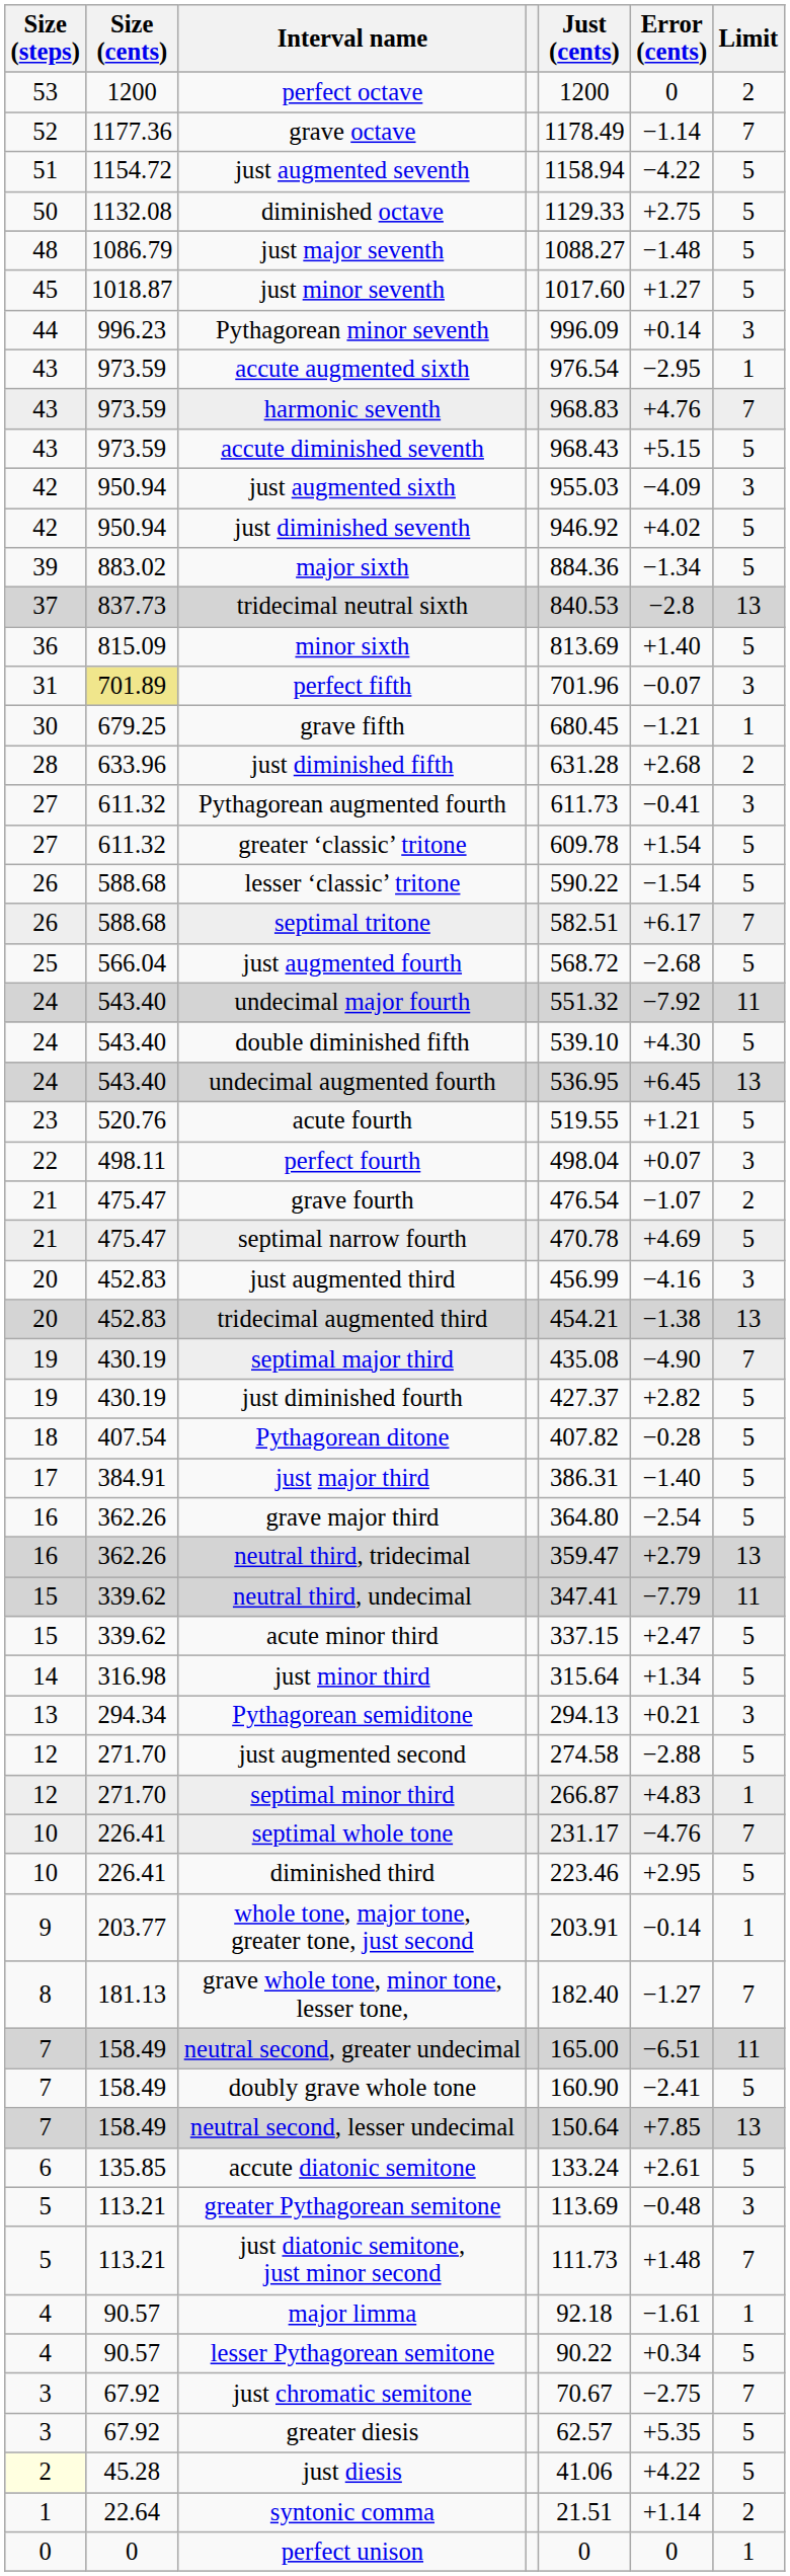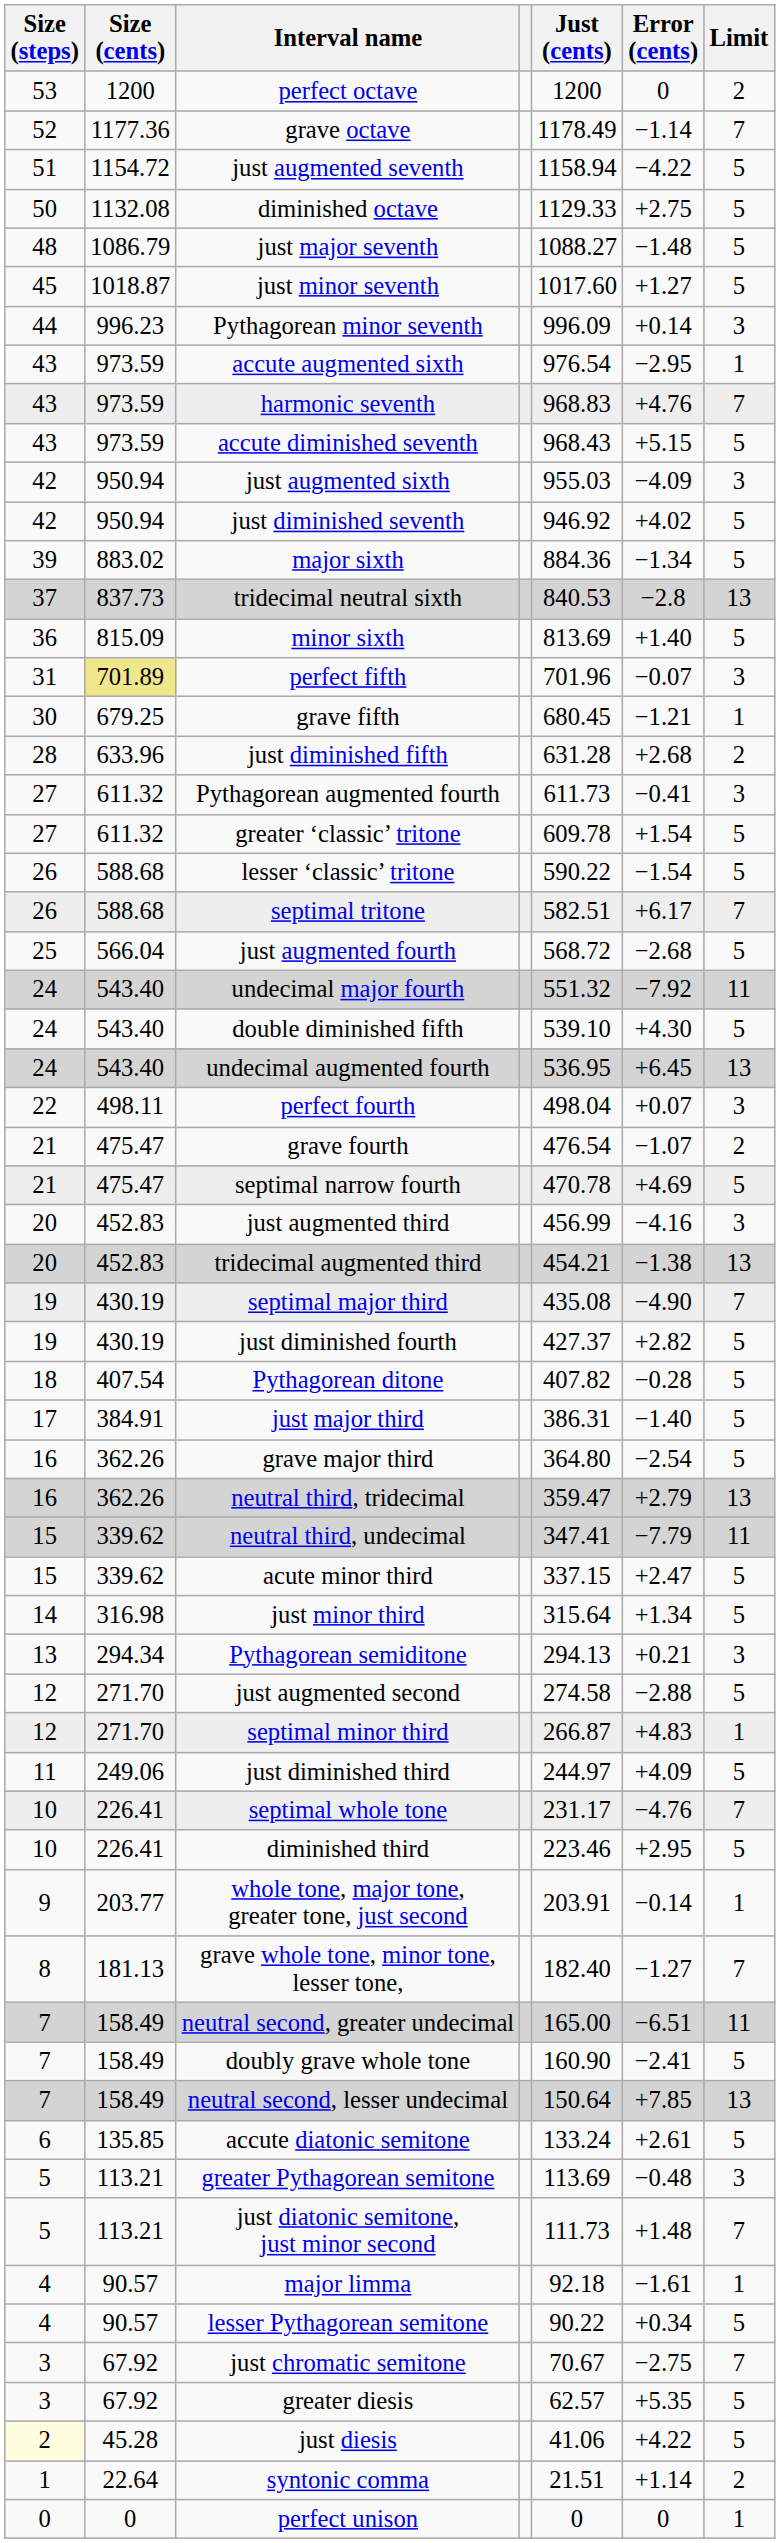 <table class="wikitable sortable" style="text-align: center;">
 <tr>
 <th bgcolor="#ffffb4">Size<br>(<a href='#'>steps</a>)</th>
 <th bgcolor="#ffffb4">Size<br>(<a href='#'>cents</a>)</th>
 <th bgcolor="#ffffb4">Interval name</th>
 <th bgcolor="#ffffb4"></th>
 <th bgcolor="#ffffb4">Just<br>(<a href='#'>cents</a>)</th>
 <th bgcolor="#ffffb4">Error<br>(<a href='#'>cents</a>)</th>
 <th bgcolor="#ffffb4">Limit</th>
 </tr>
 <tr>
 <td>53</td>
 <td>1200</td>
 <td><a href='#'>perfect octave</a></td>
 <td></td>
 <td>1200</td>
 <td>0</td>
 <td>2</td>
 </tr>
 <tr>
 <td>52</td>
 <td>1177.36</td>
 <td>grave <a href='#'>octave</a></td>
 <td></td>
 <td>1178.49</td>
 <td>−1.14</td>
 <td>7</td>
 </tr>
 <tr>
 <td>51</td>
 <td>1154.72</td>
 <td>just <a href='#'>augmented seventh</a></td>
 <td></td>
 <td>1158.94</td>
 <td>−4.22</td>
 <td>5</td>
 </tr>
 <tr>
 <td>50</td>
 <td>1132.08</td>
 <td>diminished <a href='#'>octave</a></td>
 <td></td>
 <td>1129.33</td>
 <td>+2.75</td>
 <td>5</td>
 </tr>
 <tr>
 <td>48</td>
 <td>1086.79</td>
 <td>just <a href='#'>major seventh</a></td>
 <td></td>
 <td>1088.27</td>
 <td>−1.48</td>
 <td>5</td>
 </tr>
 <tr>
 <td>45</td>
 <td>1018.87</td>
 <td>just <a href='#'>minor seventh</a></td>
 <td></td>
 <td>1017.60</td>
 <td>+1.27</td>
 <td>5</td>
 </tr>
 <tr>
 <td>44</td>
 <td>996.23</td>
 <td>Pythagorean <a href='#'>minor seventh</a></td>
 <td></td>
 <td>996.09</td>
 <td>+0.14</td>
 <td>3</td>
 </tr>
 <tr>
 <td>43</td>
 <td>973.59</td>
 <td><a href='#'>accute augmented sixth</a></td>
 <td></td>
 <td>976.54</td>
 <td>−2.95</td>
 <td>1</td>
 </tr>
 <tr>
 <td bgcolor="#EEEEEE">43</td>
 <td bgcolor="#EEEEEE">973.59</td>
 <td bgcolor="#EEEEEE"><a href='#'>harmonic seventh</a></td>
 <td bgcolor="#EEEEEE"></td>
 <td bgcolor="#EEEEEE">968.83</td>
 <td bgcolor="#EEEEEE">+4.76</td>
 <td bgcolor="#EEEEEE">7</td>
 </tr>
 <tr>
 <td>43</td>
 <td>973.59</td>
 <td><a href='#'>accute diminished seventh</a></td>
 <td></td>
 <td>968.43</td>
 <td>+5.15</td>
 <td>5</td>
 </tr>
 <tr>
 <td>42</td>
 <td>950.94</td>
 <td>just <a href='#'>augmented sixth</a></td>
 <td></td>
 <td>955.03</td>
 <td>−4.09</td>
 <td>3</td>
 </tr>
 <tr>
 <td>42</td>
 <td>950.94</td>
 <td>just <a href='#'>diminished seventh</a></td>
 <td></td>
 <td>946.92</td>
 <td>+4.02</td>
 <td>5</td>
 </tr>
 <tr>
 <td>39</td>
 <td>883.02</td>
 <td><a href='#'>major sixth</a></td>
 <td></td>
 <td>884.36</td>
 <td>−1.34</td>
 <td>5</td>
 </tr>
 <tr>
 <td bgcolor="#D4D4D4">37</td>
 <td bgcolor="#D4D4D4">837.73</td>
 <td bgcolor="#D4D4D4">tridecimal neutral sixth</td>
 <td bgcolor="#D4D4D4"></td>
 <td bgcolor="#D4D4D4">840.53</td>
 <td bgcolor="#D4D4D4">−2.8</td>
 <td bgcolor="#D4D4D4">13</td>
 </tr>
 <tr>
 <td>36</td>
 <td>815.09</td>
 <td><a href='#'>minor sixth</a></td>
 <td></td>
 <td>813.69</td>
 <td>+1.40</td>
 <td>5</td>
 </tr>
 <tr>
 <td>31</td>
 <td style="background: khaki;">701.89</td>
 <td><a href='#'>perfect fifth</a></td>
 <td></td>
 <td>701.96</td>
 <td>−0.07</td>
 <td>3</td>
 </tr>
 <tr>
 <td>30</td>
 <td>679.25</td>
 <td>grave fifth</td>
 <td></td>
 <td>680.45</td>
 <td>−1.21</td>
 <td>1</td>
 </tr>
 <tr>
 <td>28</td>
 <td>633.96</td>
 <td>just <a href='#'>diminished fifth</a><br></td>
 <td></td>
 <td>631.28</td>
 <td>+2.68</td>
 <td>2</td>
 </tr>
 <tr>
 <td>27</td>
 <td>611.32</td>
 <td>Pythagorean augmented fourth</td>
 <td></td>
 <td>611.73</td>
 <td>−0.41</td>
 <td>3</td>
 </tr>
 <tr>
 <td>27</td>
 <td>611.32</td>
 <td>greater ‘classic’ <a href='#'>tritone</a></td>
 <td></td>
 <td>609.78</td>
 <td>+1.54</td>
 <td>5</td>
 </tr>
 <tr>
 <td>26</td>
 <td>588.68</td>
 <td>lesser ‘classic’ <a href='#'>tritone</a></td>
 <td></td>
 <td>590.22</td>
 <td>−1.54</td>
 <td>5</td>
 </tr>
 <tr>
 <td bgcolor="#EEEEEE">26</td>
 <td bgcolor="#EEEEEE">588.68</td>
 <td bgcolor="#EEEEEE"><a href='#'>septimal tritone</a></td>
 <td bgcolor="#EEEEEE"></td>
 <td bgcolor="#EEEEEE">582.51</td>
 <td bgcolor="#EEEEEE">+6.17</td>
 <td bgcolor="#EEEEEE">7</td>
 </tr>
 <tr>
 <td>25</td>
 <td>566.04</td>
 <td>just <a href='#'>augmented fourth</a><br></td>
 <td></td>
 <td>568.72</td>
 <td>−2.68</td>
 <td>5</td>
 </tr>
 <tr>
 <td bgcolor="#D4D4D4">24</td>
 <td bgcolor="#D4D4D4">543.40</td>
 <td bgcolor="#D4D4D4">undecimal <a href='#'>major fourth</a></td>
 <td bgcolor="#D4D4D4"></td>
 <td bgcolor="#D4D4D4">551.32</td>
 <td bgcolor="#D4D4D4">−7.92</td>
 <td bgcolor="#D4D4D4">11</td>
 </tr>
 <tr>
 <td>24</td>
 <td>543.40</td>
 <td>double diminished fifth</td>
 <td></td>
 <td>539.10</td>
 <td>+4.30</td>
 <td>5</td>
 </tr>
 <tr>
 <td bgcolor="#D4D4D4">24</td>
 <td bgcolor="#D4D4D4">543.40</td>
 <td bgcolor="#D4D4D4">undecimal augmented fourth</td>
 <td bgcolor="#D4D4D4"></td>
 <td bgcolor="#D4D4D4">536.95</td>
 <td bgcolor="#D4D4D4">+6.45</td>
 <td bgcolor="#D4D4D4">13</td>
 </tr>
 <tr>
-<td>23</td>
-<td>520.76</td>
-<td>acute fourth</td>
-<td></td>
-<td>519.55</td>
-<td>+1.21</td>
-<td>5</td>
-</tr>
-<tr>
 <td>22</td>
 <td>498.11</td>
 <td><a href='#'>perfect fourth</a></td>
 <td></td>
 <td>498.04</td>
 <td>+0.07</td>
 <td>3</td>
 </tr>
 <tr>
 <td>21</td>
 <td>475.47</td>
 <td>grave fourth</td>
 <td></td>
 <td>476.54</td>
 <td>−1.07</td>
 <td>2</td>
 </tr>
 <tr>
 <td bgcolor="#EEEEEE">21</td>
 <td bgcolor="#EEEEEE">475.47</td>
 <td bgcolor="#EEEEEE">septimal narrow fourth</td>
 <td bgcolor="#EEEEEE"></td>
 <td bgcolor="#EEEEEE">470.78</td>
 <td bgcolor="#EEEEEE">+4.69</td>
 <td bgcolor="#EEEEEE">5</td>
 </tr>
 <tr>
 <td>20</td>
 <td>452.83</td>
 <td>just augmented third</td>
 <td></td>
 <td>456.99</td>
 <td>−4.16</td>
 <td>3</td>
 </tr>
 <tr>
 <td bgcolor="#D4D4D4">20</td>
 <td bgcolor="#D4D4D4">452.83</td>
 <td bgcolor="#D4D4D4">tridecimal augmented third</td>
 <td bgcolor="#D4D4D4"></td>
 <td bgcolor="#D4D4D4">454.21</td>
 <td bgcolor="#D4D4D4">−1.38</td>
 <td bgcolor="#D4D4D4">13</td>
 </tr>
 <tr>
 <td bgcolor="#EEEEEE">19</td>
 <td bgcolor="#EEEEEE">430.19</td>
 <td bgcolor="#EEEEEE"><a href='#'>septimal major third</a></td>
 <td bgcolor="#EEEEEE"></td>
 <td bgcolor="#EEEEEE">435.08</td>
 <td bgcolor="#EEEEEE">−4.90</td>
 <td bgcolor="#EEEEEE">7</td>
 </tr>
 <tr>
 <td>19</td>
 <td>430.19</td>
 <td>just diminished fourth</td>
 <td></td>
 <td>427.37</td>
 <td>+2.82</td>
 <td>5</td>
 </tr>
 <tr>
 <td>18</td>
 <td>407.54</td>
 <td><a href='#'>Pythagorean ditone</a></td>
 <td></td>
 <td>407.82</td>
 <td>−0.28</td>
 <td>5</td>
 </tr>
 <tr>
 <td>17</td>
 <td>384.91</td>
 <td><a href='#'>just</a> <a href='#'>major third</a></td>
 <td></td>
 <td>386.31</td>
 <td>−1.40</td>
 <td>5</td>
 </tr>
 <tr>
 <td>16</td>
 <td>362.26</td>
 <td>grave major third</td>
 <td></td>
 <td>364.80</td>
 <td>−2.54</td>
 <td>5</td>
 </tr>
 <tr>
 <td bgcolor="#D4D4D4">16</td>
 <td bgcolor="#D4D4D4">362.26</td>
 <td bgcolor="#D4D4D4"><a href='#'>neutral third</a>, tridecimal</td>
 <td bgcolor="#D4D4D4"></td>
 <td bgcolor="#D4D4D4">359.47</td>
 <td bgcolor="#D4D4D4">+2.79</td>
 <td bgcolor="#D4D4D4">13</td>
 </tr>
 <tr>
 <td bgcolor="#D4D4D4">15</td>
 <td bgcolor="#D4D4D4">339.62</td>
 <td bgcolor="#D4D4D4"><a href='#'>neutral third</a>, undecimal</td>
 <td bgcolor="#D4D4D4"></td>
 <td bgcolor="#D4D4D4">347.41</td>
 <td bgcolor="#D4D4D4">−7.79</td>
 <td bgcolor="#D4D4D4">11</td>
 </tr>
 <tr>
 <td>15</td>
 <td>339.62</td>
 <td>acute minor third</td>
 <td></td>
 <td>337.15</td>
 <td>+2.47</td>
 <td>5</td>
 </tr>
 <tr>
 <td>14</td>
 <td>316.98</td>
 <td>just <a href='#'>minor third</a></td>
 <td></td>
 <td>315.64</td>
 <td>+1.34</td>
 <td>5</td>
 </tr>
 <tr>
 <td>13</td>
 <td>294.34</td>
 <td><a href='#'>Pythagorean semiditone</a></td>
 <td></td>
 <td>294.13</td>
 <td>+0.21</td>
 <td>3</td>
 </tr>
 <tr>
 <td>12</td>
 <td>271.70</td>
 <td>just augmented second</td>
 <td></td>
 <td>274.58</td>
 <td>−2.88</td>
 <td>5</td>
 </tr>
 <tr>
 <td bgcolor="#EEEEEE">12</td>
 <td bgcolor="#EEEEEE">271.70</td>
 <td bgcolor="#EEEEEE"><a href='#'>septimal minor third</a></td>
 <td bgcolor="#EEEEEE"></td>
 <td bgcolor="#EEEEEE">266.87</td>
 <td bgcolor="#EEEEEE">+4.83</td>
 <td bgcolor="#EEEEEE">1</td>
+</tr>
+<tr>
+<td>11</td>
+<td>249.06</td>
+<td>just diminished third</td>
+<td></td>
+<td>244.97</td>
+<td>+4.09</td>
+<td>5</td>
 </tr>
 <tr>
 <td bgcolor="#EEEEEE">10</td>
 <td bgcolor="#EEEEEE">226.41</td>
 <td bgcolor="#EEEEEE"><a href='#'>septimal whole tone</a></td>
 <td bgcolor="#EEEEEE"></td>
 <td bgcolor="#EEEEEE">231.17</td>
 <td bgcolor="#EEEEEE">−4.76</td>
 <td bgcolor="#EEEEEE">7</td>
 </tr>
 <tr>
 <td>10</td>
 <td>226.41</td>
 <td>diminished third</td>
 <td></td>
 <td>223.46</td>
 <td>+2.95</td>
 <td>5</td>
 </tr>
 <tr>
 <td>9</td>
 <td>203.77</td>
 <td><a href='#'>whole tone</a>, <a href='#'>major tone</a>,<br> greater tone, <a href='#'>just second</a></td>
 <td></td>
 <td>203.91</td>
 <td>−0.14</td>
 <td>1</td>
 </tr>
 <tr>
 <td>8</td>
 <td>181.13</td>
 <td>grave <a href='#'>whole tone</a>, <a href='#'>minor tone</a>,<br> lesser tone, </td>
 <td></td>
 <td>182.40</td>
 <td>−1.27</td>
 <td>7</td>
 </tr>
 <tr>
 <td bgcolor="#D4D4D4">7</td>
 <td bgcolor="#D4D4D4">158.49</td>
 <td bgcolor="#D4D4D4"><a href='#'>neutral second</a>, greater undecimal</td>
 <td bgcolor="#D4D4D4"></td>
 <td bgcolor="#D4D4D4">165.00</td>
 <td bgcolor="#D4D4D4">−6.51</td>
 <td bgcolor="#D4D4D4">11</td>
 </tr>
 <tr>
 <td>7</td>
 <td>158.49</td>
 <td>doubly grave whole tone</td>
 <td></td>
 <td>160.90</td>
 <td>−2.41</td>
 <td>5</td>
 </tr>
 <tr>
 <td bgcolor="#D4D4D4">7</td>
 <td bgcolor="#D4D4D4">158.49</td>
 <td bgcolor="#D4D4D4"><a href='#'>neutral second</a>, lesser undecimal</td>
 <td bgcolor="#D4D4D4"></td>
 <td bgcolor="#D4D4D4">150.64</td>
 <td bgcolor="#D4D4D4">+7.85</td>
 <td bgcolor="#D4D4D4">13</td>
 </tr>
 <tr>
 <td>6</td>
 <td>135.85</td>
 <td>accute <a href='#'>diatonic semitone</a></td>
 <td></td>
 <td>133.24</td>
 <td>+2.61</td>
 <td>5</td>
 </tr>
 <tr>
 <td>5</td>
 <td>113.21</td>
 <td><a href='#'>greater Pythagorean semitone</a></td>
 <td></td>
 <td>113.69</td>
 <td>−0.48</td>
 <td>3</td>
 </tr>
 <tr>
 <td>5</td>
 <td>113.21</td>
 <td>just <a href='#'>diatonic semitone</a>,<br> <a href='#'>just minor second</a></td>
 <td></td>
 <td>111.73</td>
 <td>+1.48</td>
 <td>7</td>
 </tr>
 <tr>
 <td>4</td>
 <td>90.57</td>
 <td><a href='#'>major limma</a></td>
 <td></td>
 <td>92.18</td>
 <td>−1.61</td>
 <td>1</td>
 </tr>
 <tr>
 <td>4</td>
 <td>90.57</td>
 <td><a href='#'>lesser Pythagorean semitone</a></td>
 <td></td>
 <td>90.22</td>
 <td>+0.34</td>
 <td>5</td>
 </tr>
 <tr>
 <td>3</td>
 <td>67.92</td>
 <td>just <a href='#'>chromatic semitone</a></td>
 <td></td>
 <td>70.67</td>
 <td>−2.75</td>
 <td>7</td>
 </tr>
 <tr>
 <td>3</td>
 <td>67.92</td>
 <td>greater diesis</td>
 <td></td>
 <td>62.57</td>
 <td>+5.35</td>
 <td>5</td>
 </tr>
 <tr>
 <td style="background: lightyellow;">2</td>
 <td>45.28</td>
 <td>just <a href='#'>diesis</a></td>
 <td></td>
 <td>41.06</td>
 <td>+4.22</td>
 <td>5</td>
 </tr>
 <tr>
 <td>1</td>
 <td>22.64</td>
 <td><a href='#'>syntonic comma</a></td>
 <td></td>
 <td>21.51</td>
 <td>+1.14</td>
 <td>2</td>
 </tr>
 <tr>
 <td>0</td>
 <td>0</td>
 <td><a href='#'>perfect unison</a></td>
 <td></td>
 <td>0</td>
 <td>0</td>
 <td>1</td>
 </tr>
 </table>
